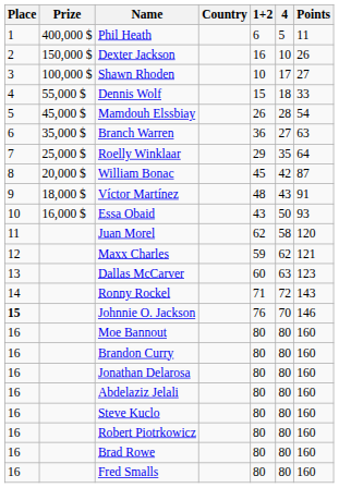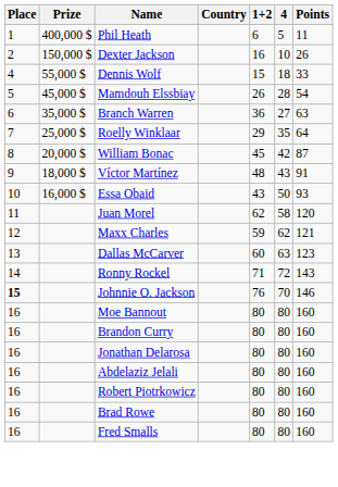 <table class="wikitable">
 <tr>
 <th>Place</th>
 <th>Prize</th>
 <th>Name</th>
 <th>Country</th>
 <th>1+2</th>
 <th>4</th>
 <th>Points</th>
 </tr>
 <tr>
 <td>1</td>
 <td>400,000 $</td>
 <td><a href='#'>Phil Heath</a></td>
 <td></td>
 <td>6</td>
 <td>5</td>
 <td>11</td>
 </tr>
 <tr>
 <td>2</td>
 <td>150,000 $</td>
 <td><a href='#'>Dexter Jackson</a></td>
 <td></td>
 <td>16</td>
 <td>10</td>
 <td>26</td>
-</tr>
-<tr>
-<td>3</td>
-<td>100,000 $</td>
-<td><a href='#'>Shawn Rhoden</a></td>
-<td></td>
-<td>10</td>
-<td>17</td>
-<td>27</td>
 </tr>
 <tr>
 <td>4</td>
 <td>55,000 $</td>
 <td><a href='#'>Dennis Wolf</a></td>
 <td></td>
 <td>15</td>
 <td>18</td>
 <td>33</td>
 </tr>
 <tr>
 <td>5</td>
 <td>45,000 $</td>
 <td><a href='#'>Mamdouh Elssbiay</a></td>
 <td></td>
 <td>26</td>
 <td>28</td>
 <td>54</td>
 </tr>
 <tr>
 <td>6</td>
 <td>35,000 $</td>
 <td><a href='#'>Branch Warren</a></td>
 <td></td>
 <td>36</td>
 <td>27</td>
 <td>63</td>
 </tr>
 <tr>
 <td>7</td>
 <td>25,000 $</td>
 <td><a href='#'>Roelly Winklaar</a></td>
 <td></td>
 <td>29</td>
 <td>35</td>
 <td>64</td>
 </tr>
 <tr>
 <td>8</td>
 <td>20,000 $</td>
 <td><a href='#'>William Bonac</a></td>
 <td></td>
 <td>45</td>
 <td>42</td>
 <td>87</td>
 </tr>
 <tr>
 <td>9</td>
 <td>18,000 $</td>
 <td><a href='#'>Víctor Martínez</a></td>
 <td></td>
 <td>48</td>
 <td>43</td>
 <td>91</td>
 </tr>
 <tr>
 <td>10</td>
 <td>16,000 $</td>
 <td><a href='#'>Essa Obaid</a></td>
 <td></td>
 <td>43</td>
 <td>50</td>
 <td>93</td>
 </tr>
 <tr>
 <td>11</td>
 <td></td>
 <td><a href='#'>Juan Morel</a></td>
 <td></td>
 <td>62</td>
 <td>58</td>
 <td>120</td>
 </tr>
 <tr>
 <td>12</td>
 <td></td>
 <td><a href='#'>Maxx Charles</a></td>
 <td></td>
 <td>59</td>
 <td>62</td>
 <td>121</td>
 </tr>
 <tr>
 <td>13</td>
 <td></td>
 <td><a href='#'>Dallas McCarver</a></td>
 <td></td>
 <td>60</td>
 <td>63</td>
 <td>123</td>
 </tr>
 <tr>
 <td>14</td>
 <td></td>
 <td><a href='#'>Ronny Rockel</a></td>
 <td></td>
 <td>71</td>
 <td>72</td>
 <td>143</td>
 </tr>
 <tr>
 <td><strong>15</strong></td>
 <td></td>
 <td><a href='#'>Johnnie O. Jackson</a></td>
 <td></td>
 <td>76</td>
 <td>70</td>
 <td>146</td>
 </tr>
 <tr>
 <td>16</td>
 <td></td>
 <td><a href='#'>Moe Bannout</a></td>
 <td></td>
 <td>80</td>
 <td>80</td>
 <td>160</td>
 </tr>
 <tr>
 <td>16</td>
 <td></td>
 <td><a href='#'>Brandon Curry</a></td>
 <td></td>
 <td>80</td>
 <td>80</td>
 <td>160</td>
 </tr>
 <tr>
 <td>16</td>
 <td></td>
 <td><a href='#'>Jonathan Delarosa</a></td>
 <td></td>
 <td>80</td>
 <td>80</td>
 <td>160</td>
 </tr>
 <tr>
 <td>16</td>
 <td></td>
 <td><a href='#'>Abdelaziz Jelali</a></td>
 <td></td>
 <td>80</td>
 <td>80</td>
 <td>160</td>
 </tr>
 <tr>
 <td>16</td>
 <td></td>
-<td><a href='#'>Steve Kuclo</a></td>
-<td></td>
-<td>80</td>
-<td>80</td>
-<td>160</td>
-</tr>
-<tr>
-<td>16</td>
-<td></td>
 <td><a href='#'>Robert Piotrkowicz</a></td>
 <td></td>
 <td>80</td>
 <td>80</td>
 <td>160</td>
 </tr>
 <tr>
 <td>16</td>
 <td></td>
 <td><a href='#'>Brad Rowe</a></td>
 <td></td>
 <td>80</td>
 <td>80</td>
 <td>160</td>
 </tr>
 <tr>
 <td>16</td>
 <td></td>
 <td><a href='#'>Fred Smalls</a></td>
 <td></td>
 <td>80</td>
 <td>80</td>
 <td>160</td>
 </tr>
 </table>
